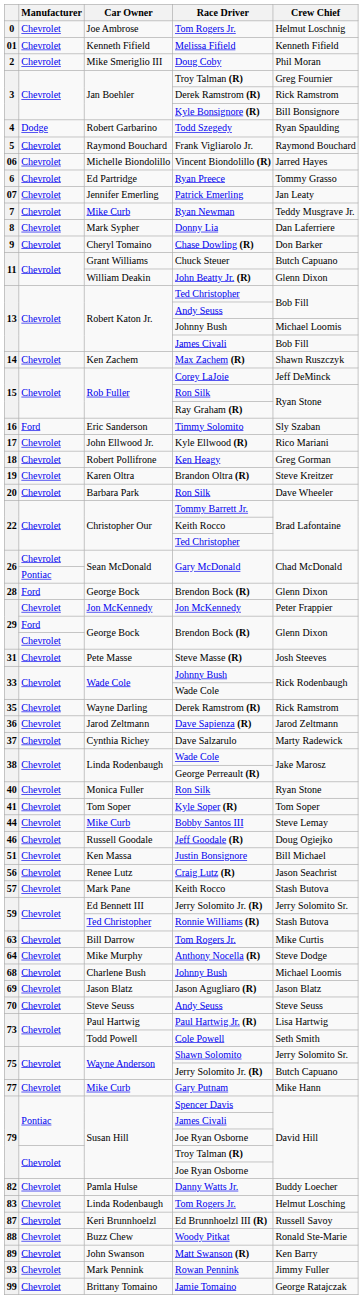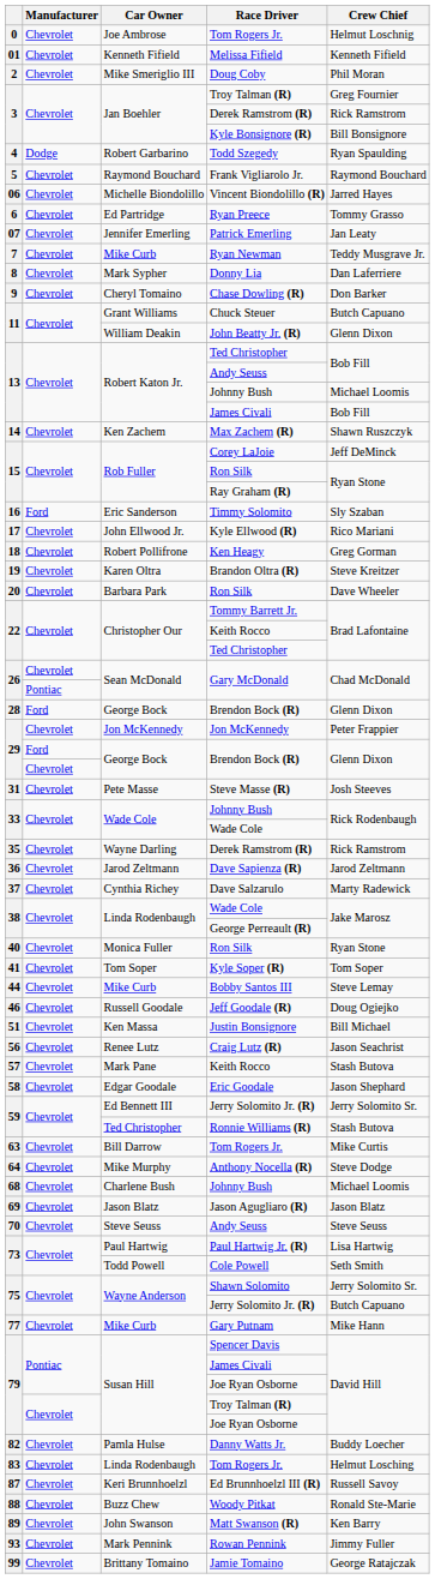 <table class="wikitable" style="font-size: 95%;">
 <tr>
 <th></th>
 <th>Manufacturer</th>
 <th>Car Owner</th>
 <th>Race Driver</th>
 <th>Crew Chief</th>
 </tr>
 <tr>
 <th>0</th>
 <td><a href='#'>Chevrolet</a></td>
 <td>Joe Ambrose</td>
 <td><a href='#'>Tom Rogers Jr.</a> <small></small></td>
 <td>Helmut Loschnig</td>
 </tr>
 <tr>
 <th>01</th>
 <td><a href='#'>Chevrolet</a></td>
 <td>Kenneth Fifield</td>
 <td><a href='#'>Melissa Fifield</a></td>
 <td>Kenneth Fifield</td>
 </tr>
 <tr>
 <th>2</th>
 <td><a href='#'>Chevrolet</a></td>
 <td>Mike Smeriglio III</td>
 <td><a href='#'>Doug Coby</a></td>
 <td>Phil Moran</td>
 </tr>
 <tr>
 <th rowspan=3>3</th>
 <td rowspan=3><a href='#'>Chevrolet</a></td>
 <td rowspan=3>Jan Boehler</td>
 <td>Troy Talman <strong>(R)</strong> <small></small></td>
 <td>Greg Fournier</td>
 </tr>
 <tr>
 <td>Derek Ramstrom <strong>(R)</strong> <small></small></td>
 <td>Rick Ramstrom</td>
 </tr>
 <tr>
 <td><a href='#'>Kyle Bonsignore</a> <strong>(R)</strong> <small></small></td>
 <td>Bill Bonsignore</td>
 </tr>
 <tr>
 <th>4</th>
 <td><a href='#'>Dodge</a></td>
 <td>Robert Garbarino</td>
 <td><a href='#'>Todd Szegedy</a></td>
 <td>Ryan Spaulding</td>
 </tr>
 <tr>
 <th>5</th>
 <td><a href='#'>Chevrolet</a></td>
 <td>Raymond Bouchard</td>
 <td>Frank Vigliarolo Jr. <small></small></td>
 <td>Raymond Bouchard</td>
 </tr>
 <tr>
 <th>06</th>
 <td><a href='#'>Chevrolet</a></td>
 <td>Michelle Biondolillo</td>
 <td>Vincent Biondolillo <strong>(R)</strong> <small></small></td>
 <td>Jarred Hayes</td>
 </tr>
 <tr>
 <th>6</th>
 <td><a href='#'>Chevrolet</a></td>
 <td>Ed Partridge</td>
 <td><a href='#'>Ryan Preece</a></td>
 <td>Tommy Grasso</td>
 </tr>
 <tr>
 <th>07</th>
 <td><a href='#'>Chevrolet</a></td>
 <td>Jennifer Emerling</td>
 <td><a href='#'>Patrick Emerling</a></td>
 <td>Jan Leaty</td>
 </tr>
 <tr>
 <th>7</th>
 <td><a href='#'>Chevrolet</a></td>
 <td><a href='#'>Mike Curb</a></td>
 <td><a href='#'>Ryan Newman</a> <small></small></td>
 <td>Teddy Musgrave Jr.</td>
 </tr>
 <tr>
 <th>8</th>
 <td><a href='#'>Chevrolet</a></td>
 <td>Mark Sypher</td>
 <td><a href='#'>Donny Lia</a></td>
 <td>Dan Laferriere</td>
 </tr>
 <tr>
 <th>9</th>
 <td><a href='#'>Chevrolet</a></td>
 <td>Cheryl Tomaino</td>
 <td><a href='#'>Chase Dowling</a> <strong>(R)</strong></td>
 <td>Don Barker</td>
 </tr>
 <tr>
 <th rowspan=2>11</th>
 <td rowspan=2><a href='#'>Chevrolet</a></td>
 <td>Grant Williams</td>
 <td>Chuck Steuer <small></small></td>
 <td>Butch Capuano</td>
 </tr>
 <tr>
 <td>William Deakin</td>
 <td><a href='#'>John Beatty Jr.</a> <strong>(R)</strong> <small></small></td>
 <td>Glenn Dixon</td>
 </tr>
 <tr>
 <th rowspan=4>13</th>
 <td rowspan=4><a href='#'>Chevrolet</a></td>
 <td rowspan=4>Robert Katon Jr.</td>
 <td><a href='#'>Ted Christopher</a> <small></small></td>
 <td rowspan=2>Bob Fill</td>
 </tr>
 <tr>
 <td><a href='#'>Andy Seuss</a> <small></small></td>
 </tr>
 <tr>
 <td>Johnny Bush <small></small></td>
 <td>Michael Loomis</td>
 </tr>
 <tr>
 <td><a href='#'>James Civali</a> <small></small></td>
 <td>Bob Fill</td>
 </tr>
 <tr>
 <th>14</th>
 <td><a href='#'>Chevrolet</a></td>
 <td>Ken Zachem</td>
 <td><a href='#'>Max Zachem</a> <strong>(R)</strong></td>
 <td>Shawn Ruszczyk</td>
 </tr>
 <tr>
 <th rowspan=3>15</th>
 <td rowspan=3><a href='#'>Chevrolet</a></td>
 <td rowspan=3><a href='#'>Rob Fuller</a></td>
 <td><a href='#'>Corey LaJoie</a> <small></small></td>
 <td>Jeff DeMinck</td>
 </tr>
 <tr>
 <td><a href='#'>Ron Silk</a> <small></small></td>
 <td rowspan=2>Ryan Stone</td>
 </tr>
 <tr>
 <td>Ray Graham <strong>(R)</strong> <small></small></td>
 </tr>
 <tr>
 <th>16</th>
 <td><a href='#'>Ford</a></td>
 <td>Eric Sanderson</td>
 <td><a href='#'>Timmy Solomito</a></td>
 <td>Sly Szaban</td>
 </tr>
 <tr>
 <th>17</th>
 <td><a href='#'>Chevrolet</a></td>
 <td>John Ellwood Jr.</td>
 <td>Kyle Ellwood <strong>(R)</strong> <small></small></td>
 <td>Rico Mariani</td>
 </tr>
 <tr>
 <th>18</th>
 <td><a href='#'>Chevrolet</a></td>
 <td>Robert Pollifrone</td>
 <td><a href='#'>Ken Heagy</a> <small></small></td>
 <td>Greg Gorman</td>
 </tr>
 <tr>
 <th>19</th>
 <td><a href='#'>Chevrolet</a></td>
 <td>Karen Oltra</td>
 <td>Brandon Oltra <strong>(R)</strong> <small></small></td>
 <td>Steve Kreitzer</td>
 </tr>
 <tr>
 <th>20</th>
 <td><a href='#'>Chevrolet</a></td>
 <td>Barbara Park</td>
 <td><a href='#'>Ron Silk</a> <small></small></td>
 <td>Dave Wheeler</td>
 </tr>
 <tr>
 <th rowspan=3>22</th>
 <td rowspan=3><a href='#'>Chevrolet</a></td>
 <td rowspan=3>Christopher Our</td>
 <td><a href='#'>Tommy Barrett Jr.</a> <small></small></td>
 <td rowspan=3>Brad Lafontaine</td>
 </tr>
 <tr>
 <td>Keith Rocco <small></small></td>
 </tr>
 <tr>
 <td><a href='#'>Ted Christopher</a> <small></small></td>
 </tr>
 <tr>
 <th rowspan=2>26</th>
 <td><a href='#'>Chevrolet</a> <small></small></td>
 <td rowspan=2>Sean McDonald</td>
 <td rowspan=2><a href='#'>Gary McDonald</a> <small></small></td>
 <td rowspan=2>Chad McDonald</td>
 </tr>
 <tr>
 <td><a href='#'>Pontiac</a> <small></small></td>
 </tr>
 <tr>
 <th>28</th>
 <td><a href='#'>Ford</a></td>
 <td>George Bock</td>
 <td>Brendon Bock <strong>(R)</strong> <small></small></td>
 <td>Glenn Dixon</td>
 </tr>
 <tr>
 <th rowspan=3>29</th>
 <td><a href='#'>Chevrolet</a> <small></small></td>
 <td><a href='#'>Jon McKennedy</a></td>
 <td><a href='#'>Jon McKennedy</a> <small></small></td>
 <td>Peter Frappier</td>
 </tr>
 <tr>
 <td><a href='#'>Ford</a> <small></small></td>
 <td rowspan=2>George Bock</td>
 <td rowspan=2>Brendon Bock <strong>(R)</strong> <small></small></td>
 <td rowspan=2>Glenn Dixon</td>
 </tr>
 <tr>
 <td><a href='#'>Chevrolet</a> <small></small></td>
 </tr>
 <tr>
 <th>31</th>
 <td><a href='#'>Chevrolet</a></td>
 <td>Pete Masse</td>
 <td>Steve Masse <strong>(R)</strong> <small></small></td>
 <td>Josh Steeves</td>
 </tr>
 <tr>
 <th rowspan=2>33</th>
 <td rowspan=2><a href='#'>Chevrolet</a></td>
 <td rowspan=2><a href='#'>Wade Cole</a></td>
 <td><a href='#'>Johnny Bush</a> <small></small></td>
 <td rowspan=2>Rick Rodenbaugh</td>
 </tr>
 <tr>
 <td>Wade Cole <small></small></td>
 </tr>
 <tr>
 <th>35</th>
 <td><a href='#'>Chevrolet</a></td>
 <td>Wayne Darling</td>
 <td>Derek Ramstrom <strong>(R)</strong> <small></small></td>
 <td>Rick Ramstrom</td>
 </tr>
 <tr>
 <th>36</th>
 <td><a href='#'>Chevrolet</a></td>
 <td>Jarod Zeltmann</td>
 <td><a href='#'>Dave Sapienza</a> <strong>(R)</strong></td>
 <td>Jarod Zeltmann</td>
 </tr>
 <tr>
 <th>37</th>
 <td><a href='#'>Chevrolet</a></td>
 <td>Cynthia Richey</td>
 <td>Dave Salzarulo <small></small></td>
 <td>Marty Radewick</td>
 </tr>
 <tr>
 <th rowspan=2>38</th>
 <td rowspan=2><a href='#'>Chevrolet</a></td>
 <td rowspan=2>Linda Rodenbaugh</td>
 <td><a href='#'>Wade Cole</a> <small></small></td>
 <td rowspan=2>Jake Marosz</td>
 </tr>
 <tr>
 <td>George Perreault <strong>(R)</strong> <small></small></td>
 </tr>
 <tr>
 <th>40</th>
 <td><a href='#'>Chevrolet</a></td>
 <td>Monica Fuller</td>
 <td><a href='#'>Ron Silk</a> <small></small></td>
 <td>Ryan Stone</td>
 </tr>
 <tr>
 <th>41</th>
 <td><a href='#'>Chevrolet</a></td>
 <td>Tom Soper</td>
 <td><a href='#'>Kyle Soper</a> <strong>(R)</strong> <small></small></td>
 <td>Tom Soper</td>
 </tr>
 <tr>
 <th>44</th>
 <td><a href='#'>Chevrolet</a></td>
 <td><a href='#'>Mike Curb</a></td>
 <td><a href='#'>Bobby Santos III</a> <small></small></td>
 <td>Steve Lemay</td>
 </tr>
 <tr>
 <th>46</th>
 <td><a href='#'>Chevrolet</a></td>
 <td>Russell Goodale</td>
 <td><a href='#'>Jeff Goodale</a> <strong>(R)</strong></td>
 <td>Doug Ogiejko</td>
 </tr>
 <tr>
 <th>51</th>
 <td><a href='#'>Chevrolet</a></td>
 <td>Ken Massa</td>
 <td><a href='#'>Justin Bonsignore</a></td>
 <td>Bill Michael</td>
 </tr>
 <tr>
 <th>56</th>
 <td><a href='#'>Chevrolet</a></td>
 <td>Renee Lutz</td>
 <td><a href='#'>Craig Lutz</a> <strong>(R)</strong> <small></small></td>
 <td>Jason Seachrist</td>
 </tr>
 <tr>
 <th>57</th>
 <td><a href='#'>Chevrolet</a></td>
 <td>Mark Pane</td>
 <td>Keith Rocco <small></small></td>
 <td>Stash Butova</td>
 </tr>
 <tr>
+<th>58</th>
+<td><a href='#'>Chevrolet</a></td>
+<td>Edgar Goodale</td>
+<td><a href='#'>Eric Goodale</a></td>
+<td>Jason Shephard</td>
+</tr>
+<tr>
 <th rowspan=2>59</th>
 <td rowspan=2><a href='#'>Chevrolet</a></td>
 <td>Ed Bennett III</td>
 <td>Jerry Solomito Jr. <strong>(R)</strong> <small></small></td>
 <td>Jerry Solomito Sr.</td>
 </tr>
 <tr>
 <td><a href='#'>Ted Christopher</a></td>
 <td><a href='#'>Ronnie Williams</a> <strong>(R)</strong> <small></small></td>
 <td>Stash Butova</td>
 </tr>
 <tr>
 <th>63</th>
 <td><a href='#'>Chevrolet</a></td>
 <td>Bill Darrow</td>
 <td><a href='#'>Tom Rogers Jr.</a> <small></small></td>
 <td>Mike Curtis</td>
 </tr>
 <tr>
 <th>64</th>
 <td><a href='#'>Chevrolet</a></td>
 <td>Mike Murphy</td>
 <td><a href='#'>Anthony Nocella</a> <strong>(R)</strong> <small></small></td>
 <td>Steve Dodge</td>
 </tr>
 <tr>
 <th>68</th>
 <td><a href='#'>Chevrolet</a></td>
 <td>Charlene Bush</td>
 <td><a href='#'>Johnny Bush</a> <small></small></td>
 <td>Michael Loomis</td>
 </tr>
 <tr>
 <th>69</th>
 <td><a href='#'>Chevrolet</a></td>
 <td>Jason Blatz</td>
 <td>Jason Agugliaro <strong>(R)</strong> <small></small></td>
 <td>Jason Blatz</td>
 </tr>
 <tr>
 <th>70</th>
 <td><a href='#'>Chevrolet</a></td>
 <td>Steve Seuss</td>
 <td><a href='#'>Andy Seuss</a> <small></small></td>
 <td>Steve Seuss</td>
 </tr>
 <tr>
 <th rowspan=2>73</th>
 <td rowspan=2><a href='#'>Chevrolet</a></td>
 <td>Paul Hartwig</td>
 <td><a href='#'>Paul Hartwig Jr.</a> <strong>(R)</strong> <small></small></td>
 <td>Lisa Hartwig</td>
 </tr>
 <tr>
 <td>Todd Powell</td>
 <td><a href='#'>Cole Powell</a> <small></small></td>
 <td>Seth Smith</td>
 </tr>
 <tr>
 <th rowspan=2>75</th>
 <td rowspan=2><a href='#'>Chevrolet</a></td>
 <td rowspan=2><a href='#'>Wayne Anderson</a></td>
 <td><a href='#'>Shawn Solomito</a> <small></small></td>
 <td>Jerry Solomito Sr.</td>
 </tr>
 <tr>
 <td>Jerry Solomito Jr. <strong>(R)</strong> <small></small></td>
 <td>Butch Capuano</td>
 </tr>
 <tr>
 <th>77</th>
 <td><a href='#'>Chevrolet</a></td>
 <td><a href='#'>Mike Curb</a></td>
 <td><a href='#'>Gary Putnam</a> <small></small></td>
 <td>Mike Hann</td>
 </tr>
 <tr>
 <th rowspan=5>79</th>
 <td rowspan=3><a href='#'>Pontiac</a> <small></small></td>
 <td rowspan=5>Susan Hill</td>
 <td><a href='#'>Spencer Davis</a> <small></small></td>
 <td rowspan=5>David Hill</td>
 </tr>
 <tr>
 <td><a href='#'>James Civali</a> <small></small></td>
 </tr>
 <tr>
 <td>Joe Ryan Osborne <small></small></td>
 </tr>
 <tr>
 <td rowspan=2><a href='#'>Chevrolet</a> <small></small></td>
 <td>Troy Talman <strong>(R)</strong> <small></small></td>
 </tr>
 <tr>
 <td>Joe Ryan Osborne <small></small></td>
 </tr>
 <tr>
 <th>82</th>
 <td><a href='#'>Chevrolet</a></td>
 <td>Pamla Hulse</td>
 <td><a href='#'>Danny Watts Jr.</a> <small></small></td>
 <td>Buddy Loecher</td>
 </tr>
 <tr>
 <th>83</th>
 <td><a href='#'>Chevrolet</a></td>
 <td>Linda Rodenbaugh</td>
 <td><a href='#'>Tom Rogers Jr.</a> <small></small></td>
 <td>Helmut Losching</td>
 </tr>
 <tr>
 <th>87</th>
 <td><a href='#'>Chevrolet</a></td>
 <td>Keri Brunnhoelzl</td>
 <td>Ed Brunnhoelzl III <strong>(R)</strong> <small></small></td>
 <td>Russell Savoy</td>
 </tr>
 <tr>
 <th>88</th>
 <td><a href='#'>Chevrolet</a></td>
 <td>Buzz Chew</td>
 <td><a href='#'>Woody Pitkat</a></td>
 <td>Ronald Ste-Marie</td>
 </tr>
 <tr>
 <th>89</th>
 <td><a href='#'>Chevrolet</a></td>
 <td>John Swanson</td>
 <td><a href='#'>Matt Swanson</a> <strong>(R)</strong> <small></small></td>
 <td>Ken Barry</td>
 </tr>
 <tr>
 <th>93</th>
 <td><a href='#'>Chevrolet</a></td>
 <td>Mark Pennink</td>
 <td><a href='#'>Rowan Pennink</a> <small></small></td>
 <td>Jimmy Fuller</td>
 </tr>
 <tr>
 <th>99</th>
 <td><a href='#'>Chevrolet</a></td>
 <td>Brittany Tomaino</td>
 <td><a href='#'>Jamie Tomaino</a></td>
 <td>George Ratajczak</td>
 </tr>
 </table>
